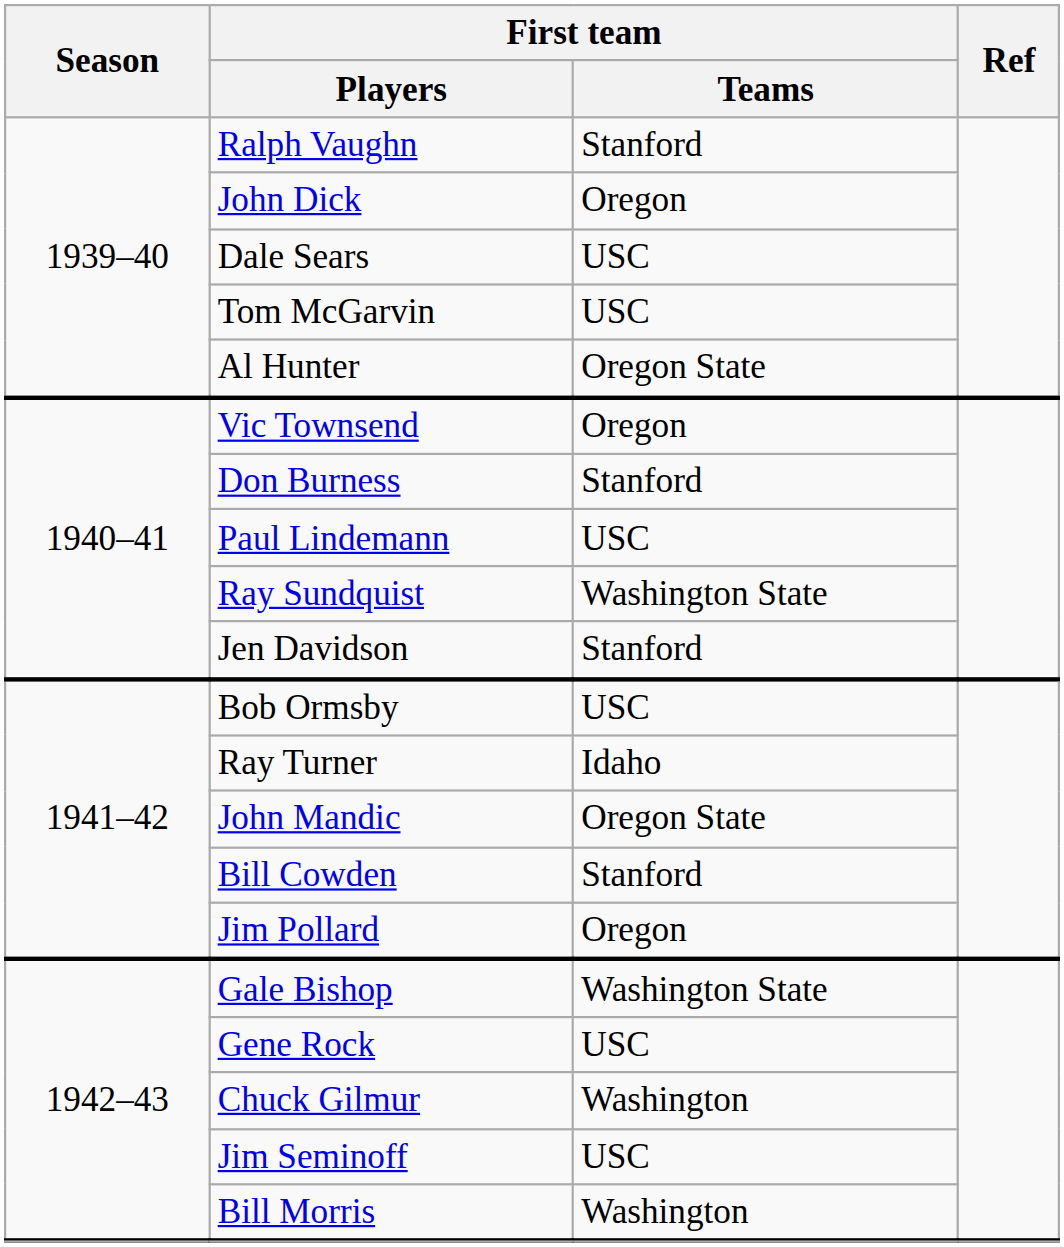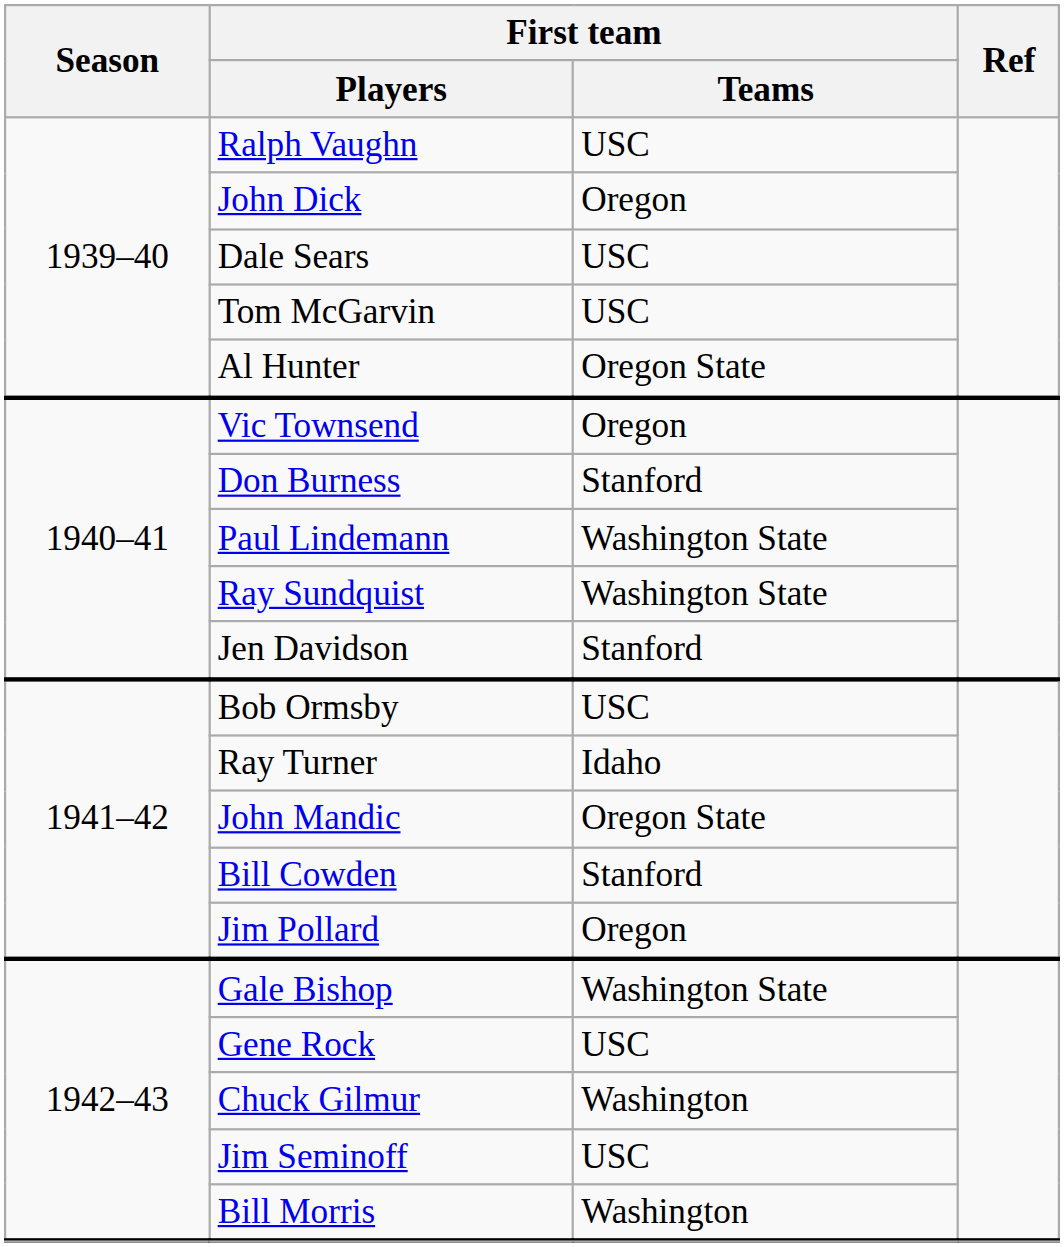 <table class="wikitable" style="width:38%">
 <tr>
 <th rowspan=2>Season</th>
 <th colspan=2>First team</th>
 <th rowspan=2>Ref</th>
 </tr>
 <tr>
 <th>Players</th>
 <th>Teams</th>
 </tr>
 <tr>
 <td rowspan=5 style="text-align:center;">1939–40</td>
 <td><a href='#'>Ralph Vaughn</a></td>
-<td>Stanford</td>
+<td>USC</td>
 <td rowspan=5 style="text-align:center;"></td>
 </tr>
 <tr>
 <td><a href='#'>John Dick</a></td>
 <td>Oregon</td>
 </tr>
 <tr>
 <td>Dale Sears</td>
 <td>USC</td>
 </tr>
 <tr>
 <td>Tom McGarvin</td>
 <td>USC</td>
 </tr>
 <tr>
 <td>Al Hunter</td>
 <td>Oregon State</td>
 </tr>
 <tr style="border-top:2px solid black">
 <td rowspan=5 style="text-align:center;">1940–41</td>
 <td><a href='#'>Vic Townsend</a></td>
 <td>Oregon</td>
 <td rowspan=5 style="text-align:center;"></td>
 </tr>
 <tr>
 <td><a href='#'>Don Burness</a></td>
 <td>Stanford</td>
 </tr>
 <tr>
 <td><a href='#'>Paul Lindemann</a></td>
-<td>USC</td>
+<td>Washington State</td>
 </tr>
 <tr>
 <td><a href='#'>Ray Sundquist</a></td>
 <td>Washington State</td>
 </tr>
 <tr>
 <td>Jen Davidson</td>
 <td>Stanford</td>
 </tr>
 <tr style="border-top:2px solid black">
 <td rowspan=5 style="text-align:center;">1941–42</td>
 <td>Bob Ormsby</td>
 <td>USC</td>
 <td rowspan=5 style="text-align:center;"></td>
 </tr>
 <tr>
 <td>Ray Turner</td>
 <td>Idaho</td>
 </tr>
 <tr>
 <td><a href='#'>John Mandic</a></td>
 <td>Oregon State</td>
 </tr>
 <tr>
 <td><a href='#'>Bill Cowden</a></td>
 <td>Stanford</td>
 </tr>
 <tr>
 <td><a href='#'>Jim Pollard</a></td>
 <td>Oregon</td>
 </tr>
 <tr style="border-top:2px solid black">
 <td rowspan=5 style="text-align:center;">1942–43</td>
 <td><a href='#'>Gale Bishop</a></td>
 <td>Washington State</td>
 <td rowspan=5 style="text-align:center;"></td>
 </tr>
 <tr>
 <td><a href='#'>Gene Rock</a></td>
 <td>USC</td>
 </tr>
 <tr>
 <td><a href='#'>Chuck Gilmur</a></td>
 <td>Washington</td>
 </tr>
 <tr>
 <td><a href='#'>Jim Seminoff</a></td>
 <td>USC</td>
 </tr>
 <tr>
 <td><a href='#'>Bill Morris</a></td>
 <td>Washington</td>
 </tr>
 <tr style="border-top:2px solid black">
 </tr>
 </table>
